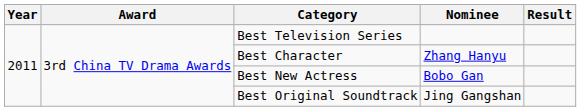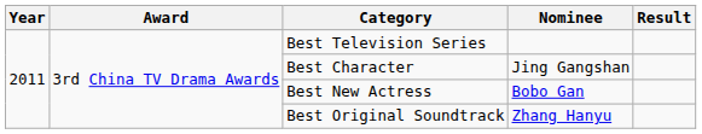 <table class="wikitable">
 <tr>
 <th>Year</th>
 <th>Award</th>
 <th>Category</th>
 <th>Nominee</th>
 <th>Result</th>
 </tr>
 <tr>
 <td rowspan=4>2011</td>
 <td ROWSPAN=4>3rd <a href='#'>China TV Drama Awards</a></td>
 <td>Best Television Series</td>
 <td></td>
 <td></td>
 </tr>
 <tr>
 <td>Best Character</td>
-<td><a href='#'>Zhang Hanyu</a></td>
+<td>Jing Gangshan</td>
 <td></td>
 </tr>
 <tr>
 <td>Best New Actress</td>
 <td><a href='#'>Bobo Gan</a></td>
 <td></td>
 </tr>
 <tr>
 <td>Best Original Soundtrack</td>
-<td>Jing Gangshan</td>
+<td><a href='#'>Zhang Hanyu</a></td>
 <td></td>
 </tr>
 </table>
